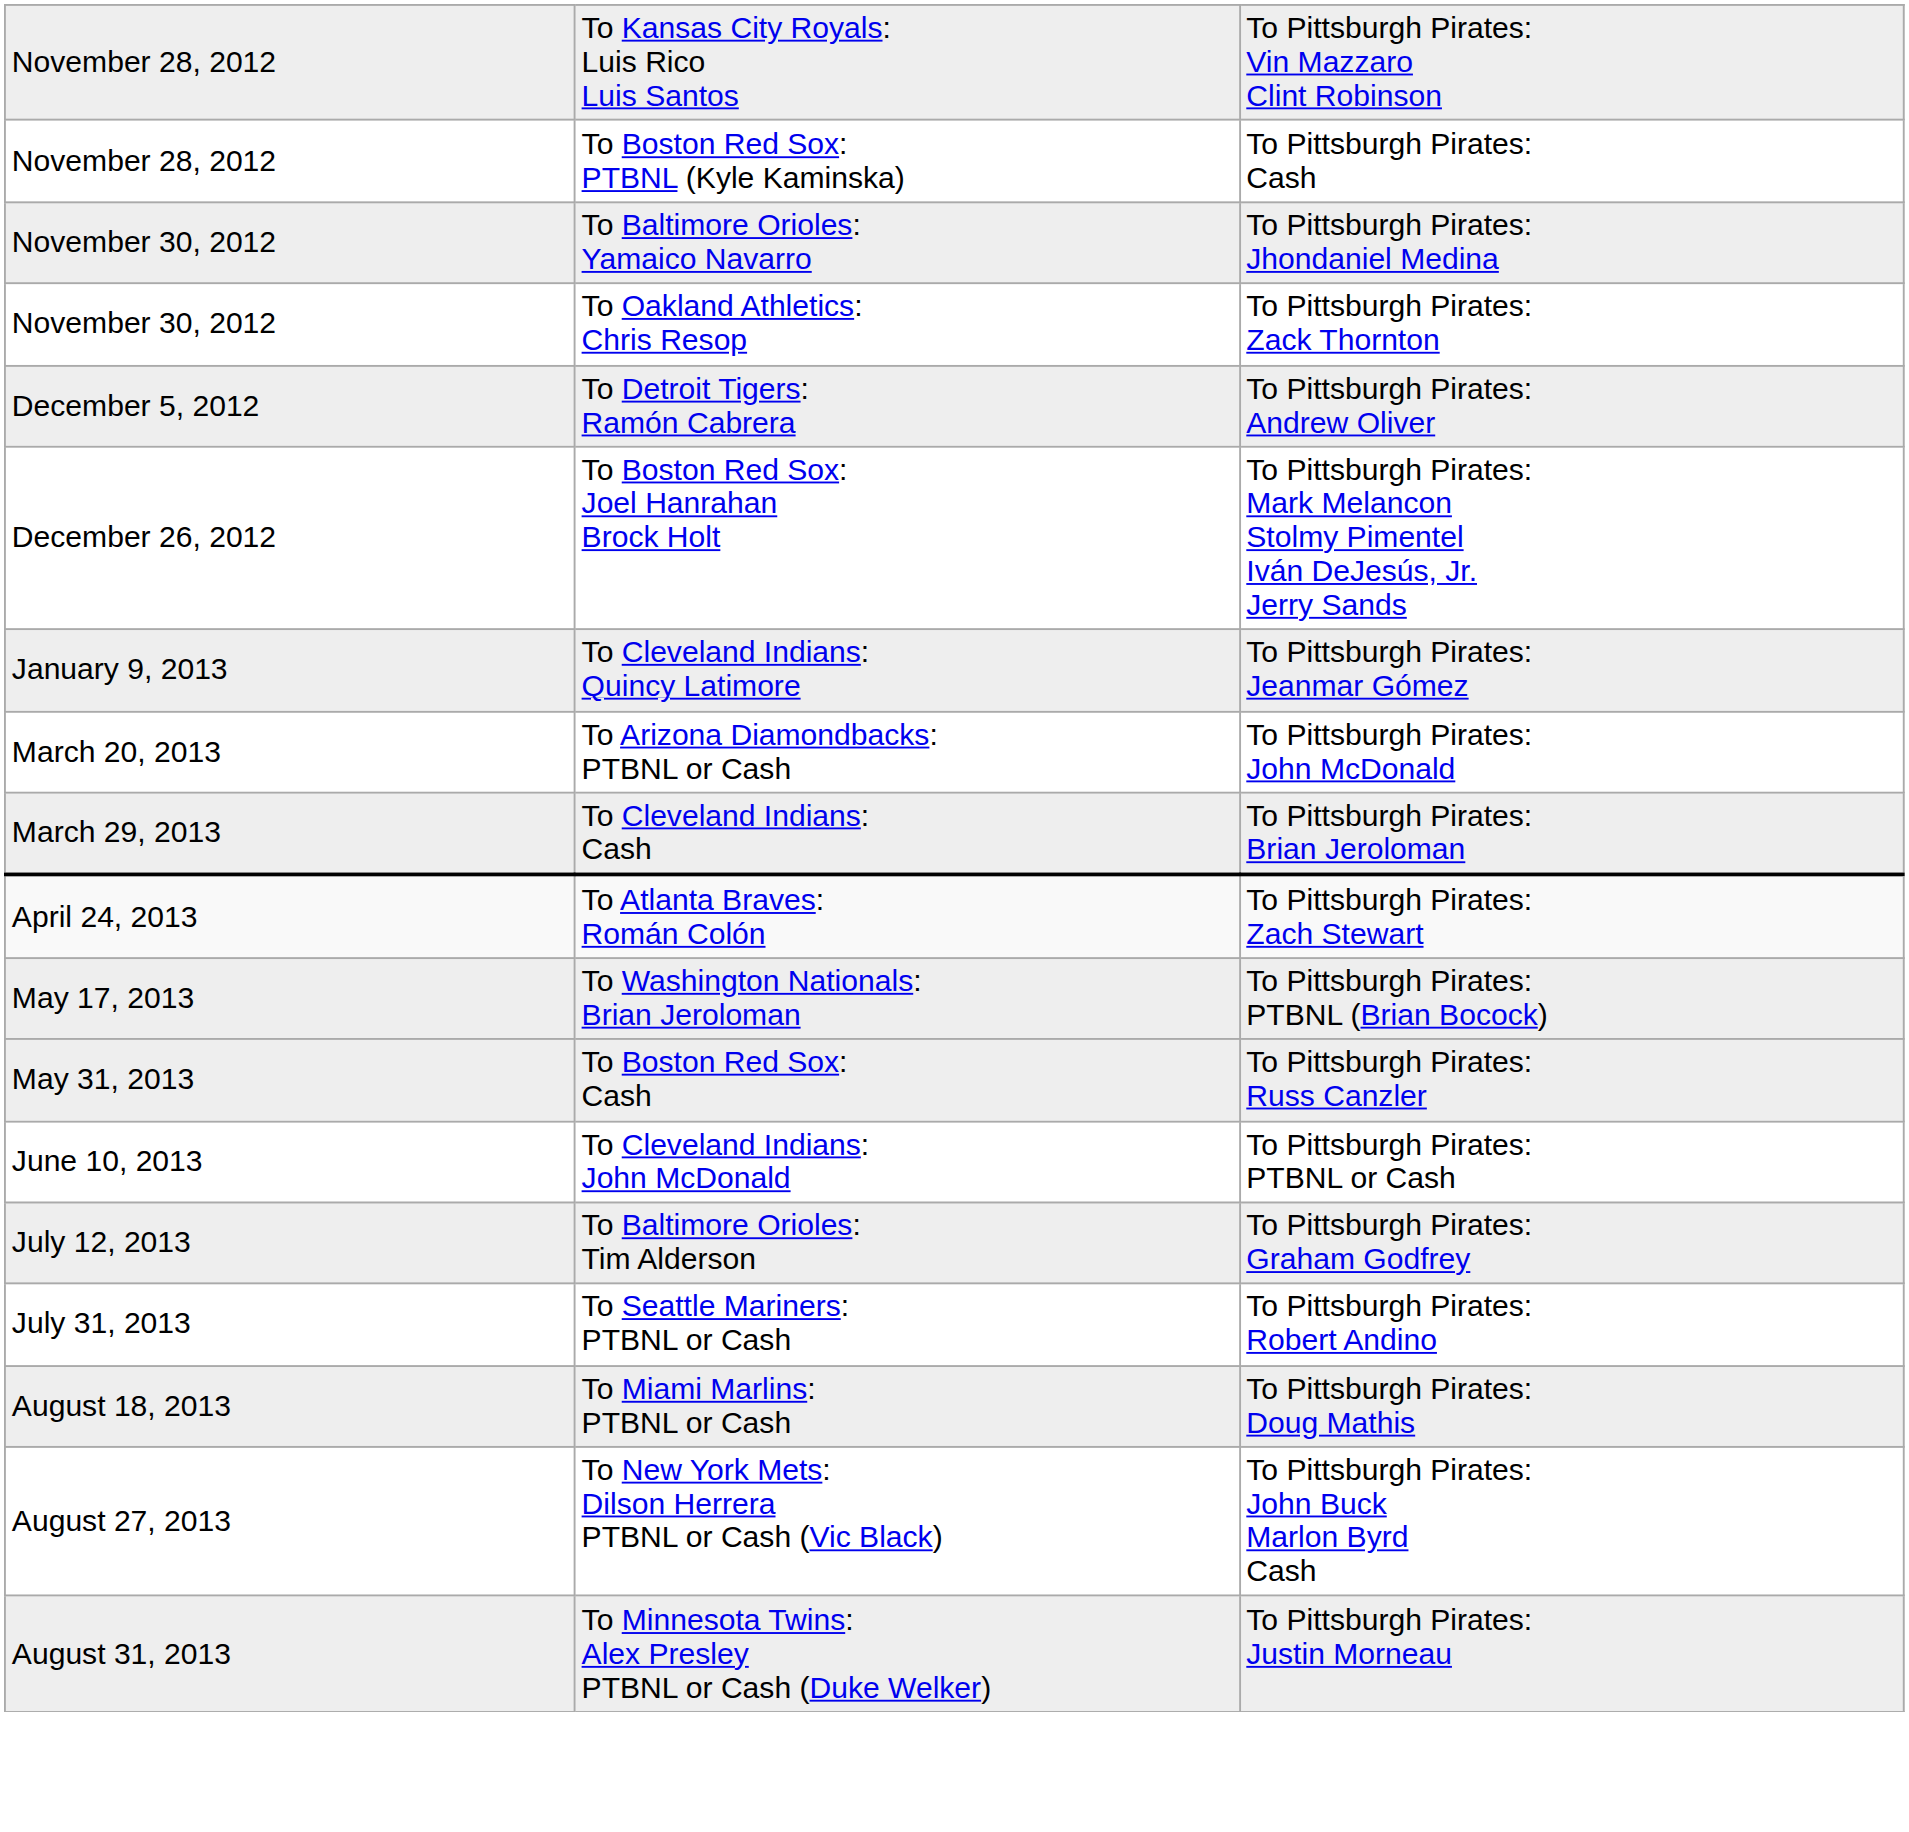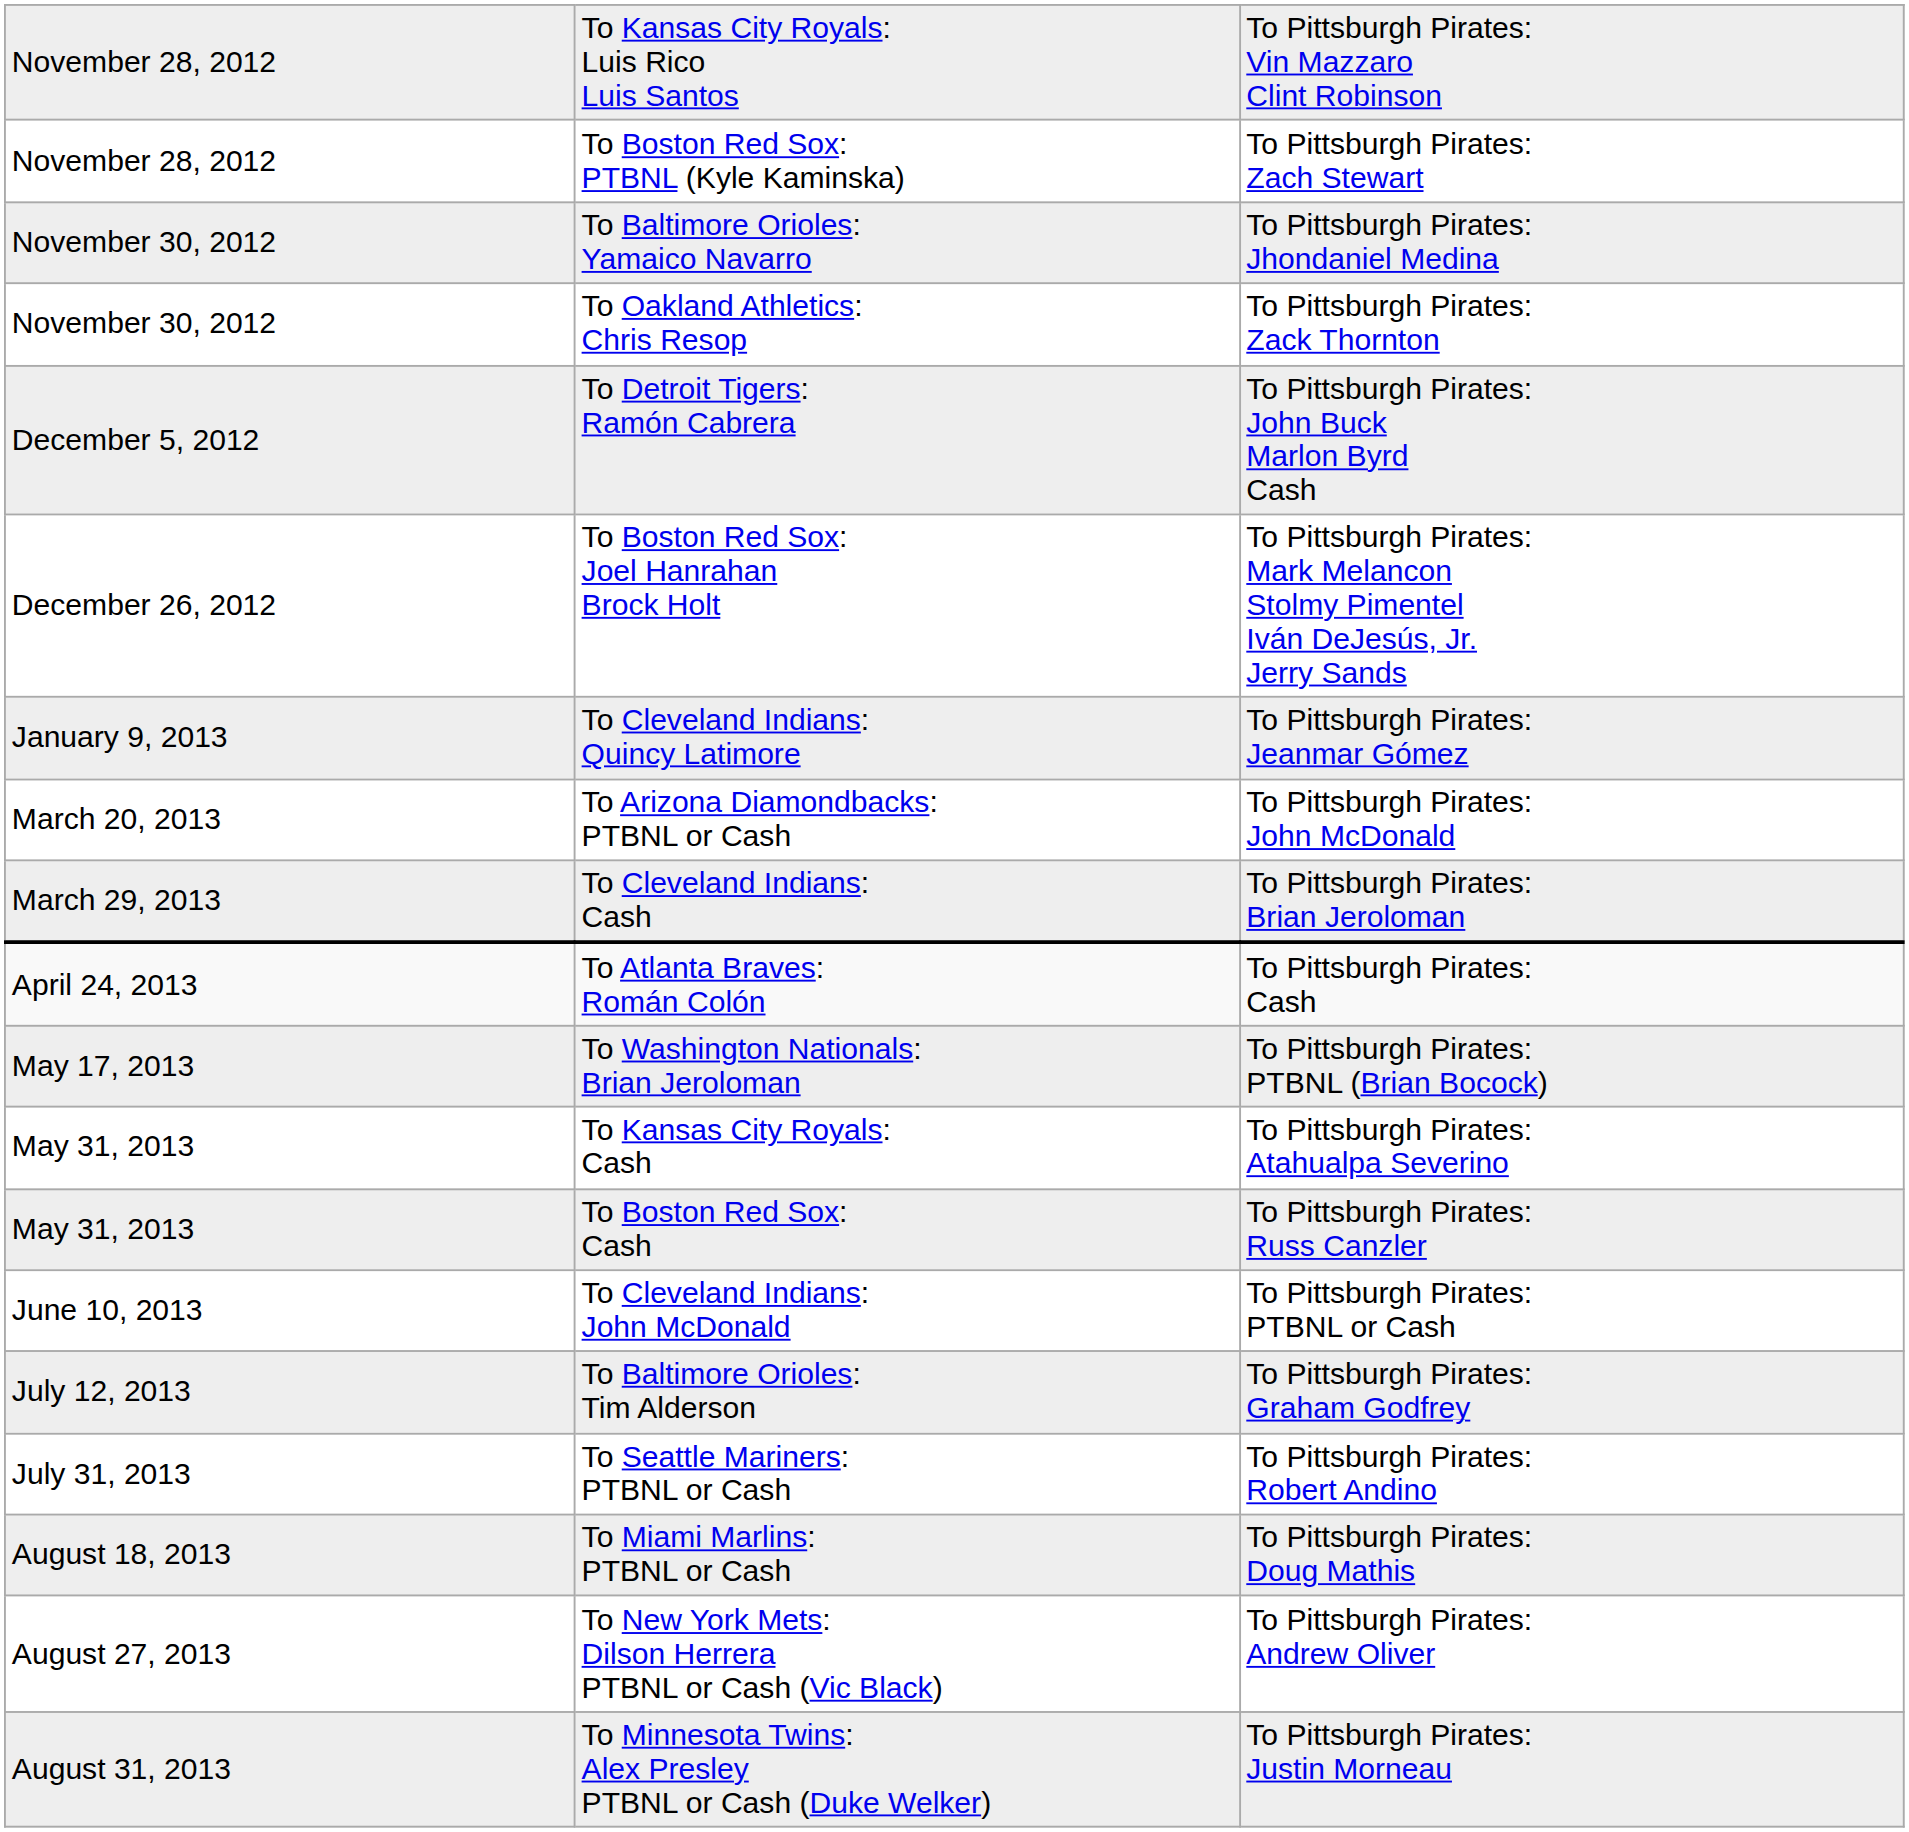 <table class="wikitable" style="border:1px solid #999999; width:80%;">
 <tr bgcolor="eeeeee">
 <td style="width:30%;">November 28, 2012</td>
 <td style="width:35%;" valign="top">To <a href='#'>Kansas City Royals</a>:<br>Luis Rico<br><a href='#'>Luis Santos</a></td>
 <td style="width:35%;" valign="top">To Pittsburgh Pirates:<br><a href='#'>Vin Mazzaro</a><br><a href='#'>Clint Robinson</a></td>
 </tr>
 <tr bgcolor="ffffff">
 <td style="width:30%;">November 28, 2012</td>
 <td style="width:35%;" valign="top">To <a href='#'>Boston Red Sox</a>:<br><a href='#'>PTBNL</a> (Kyle Kaminska)</td>
-<td style="width:35%;" valign="top">To Pittsburgh Pirates:<br>Cash</td>
+<td style="width:35%;" valign="top">To Pittsburgh Pirates:<br><a href='#'>Zach Stewart</a></td>
 </tr>
 <tr bgcolor="eeeeee">
 <td style="width:30%;">November 30, 2012</td>
 <td style="width:35%;" valign="top">To <a href='#'>Baltimore Orioles</a>:<br><a href='#'>Yamaico Navarro</a></td>
 <td style="width:35%;" valign="top">To Pittsburgh Pirates:<br><a href='#'>Jhondaniel Medina</a></td>
 </tr>
 <tr bgcolor="ffffff">
 <td style="width:30%;">November 30, 2012 </td>
 <td style="width:35%;" valign="top">To <a href='#'>Oakland Athletics</a>:<br><a href='#'>Chris Resop</a></td>
 <td style="width:35%;" valign="top">To Pittsburgh Pirates:<br><a href='#'>Zack Thornton</a></td>
 </tr>
 <tr bgcolor="eeeeee">
 <td style="width:30%;">December 5, 2012 </td>
 <td style="width:35%;" valign="top">To <a href='#'>Detroit Tigers</a>:<br><a href='#'>Ramón Cabrera</a></td>
-<td style="width:35%;" valign="top">To Pittsburgh Pirates:<br><a href='#'>Andrew Oliver</a></td>
+<td style="width:35%;" valign="top">To Pittsburgh Pirates:<br><a href='#'>John Buck</a><br><a href='#'>Marlon Byrd</a><br>Cash</td>
 </tr>
 <tr bgcolor="ffffff">
 <td style="width:30%;">December 26, 2012</td>
 <td style="width:35%;" valign="top">To <a href='#'>Boston Red Sox</a>:<br><a href='#'>Joel Hanrahan</a><br><a href='#'>Brock Holt</a></td>
 <td style="width:35%;" valign="top">To Pittsburgh Pirates:<br><a href='#'>Mark Melancon</a><br><a href='#'>Stolmy Pimentel</a><br><a href='#'>Iván DeJesús, Jr.</a><br><a href='#'>Jerry Sands</a></td>
 </tr>
 <tr bgcolor="eeeeee">
 <td style="width:30%;">January 9, 2013</td>
 <td style="width:35%;" valign="top">To <a href='#'>Cleveland Indians</a>:<br><a href='#'>Quincy Latimore</a></td>
 <td style="width:35%;" valign="top">To Pittsburgh Pirates:<br><a href='#'>Jeanmar Gómez</a></td>
 </tr>
 <tr bgcolor="ffffff">
 <td style="width:30%;">March 20, 2013</td>
 <td style="width:35%;" valign="top">To <a href='#'>Arizona Diamondbacks</a>:<br>PTBNL or Cash</td>
 <td style="width:35%;" valign="top">To Pittsburgh Pirates:<br><a href='#'>John McDonald</a></td>
 </tr>
 <tr bgcolor="eeeeee">
 <td style="width:30%;">March 29, 2013</td>
 <td style="width:35%;" valign="top">To <a href='#'>Cleveland Indians</a>:<br>Cash</td>
 <td style="width:35%;" valign="top">To Pittsburgh Pirates:<br><a href='#'>Brian Jeroloman</a></td>
 </tr>
 <tr style="border-top:2px solid #000000;">
 <td style="width:30%;">April 24, 2013</td>
 <td style="width:35%;" valign="top">To <a href='#'>Atlanta Braves</a>:<br><a href='#'>Román Colón</a></td>
-<td style="width:35%;" valign="top">To Pittsburgh Pirates:<br><a href='#'>Zach Stewart</a></td>
+<td style="width:35%;" valign="top">To Pittsburgh Pirates:<br>Cash</td>
 </tr>
 <tr bgcolor="eeeeee">
 <td style="width:30%;">May 17, 2013</td>
 <td style="width:35%;" valign="top">To <a href='#'>Washington Nationals</a>:<br><a href='#'>Brian Jeroloman</a></td>
 <td style="width:35%;" valign="top">To Pittsburgh Pirates:<br>PTBNL (<a href='#'>Brian Bocock</a>)</td>
+</tr>
+<tr bgcolor="ffffff">
+<td style="width:30%;">May 31, 2013</td>
+<td style="width:35%;" valign="top">To <a href='#'>Kansas City Royals</a>:<br>Cash</td>
+<td style="width:35%;" valign="top">To Pittsburgh Pirates:<br><a href='#'>Atahualpa Severino</a></td>
 </tr>
 <tr bgcolor="eeeeee">
 <td style="width:30%;">May 31, 2013</td>
 <td style="width:35%;" valign="top">To <a href='#'>Boston Red Sox</a>:<br>Cash</td>
 <td style="width:35%;" valign="top">To Pittsburgh Pirates:<br><a href='#'>Russ Canzler</a></td>
 </tr>
 <tr bgcolor="ffffff">
 <td style="width:30%;">June 10, 2013</td>
 <td style="width:35%;" valign="top">To <a href='#'>Cleveland Indians</a>:<br><a href='#'>John McDonald</a></td>
 <td style="width:35%;" valign="top">To Pittsburgh Pirates:<br>PTBNL or Cash</td>
 </tr>
 <tr bgcolor="eeeeee">
 <td style="width:30%;">July 12, 2013</td>
 <td style="width:35%;" valign="top">To <a href='#'>Baltimore Orioles</a>:<br>Tim Alderson</td>
 <td style="width:35%;" valign="top">To Pittsburgh Pirates:<br><a href='#'>Graham Godfrey</a></td>
 </tr>
 <tr bgcolor="ffffff">
 <td style="width:30%;">July 31, 2013</td>
 <td style="width:35%;" valign="top">To <a href='#'>Seattle Mariners</a>:<br>PTBNL or Cash</td>
 <td style="width:35%;" valign="top">To Pittsburgh Pirates:<br><a href='#'>Robert Andino</a></td>
 </tr>
 <tr bgcolor="eeeeee">
 <td style="width:30%;">August 18, 2013</td>
 <td style="width:35%;" valign="top">To <a href='#'>Miami Marlins</a>:<br>PTBNL or Cash</td>
 <td style="width:35%;" valign="top">To Pittsburgh Pirates:<br><a href='#'>Doug Mathis</a></td>
 </tr>
 <tr bgcolor="ffffff">
 <td style="width:30%;">August 27, 2013</td>
 <td style="width:35%;" valign="top">To <a href='#'>New York Mets</a>:<br><a href='#'>Dilson Herrera</a><br>PTBNL or Cash (<a href='#'>Vic Black</a>)</td>
-<td style="width:35%;" valign="top">To Pittsburgh Pirates:<br><a href='#'>John Buck</a><br><a href='#'>Marlon Byrd</a><br>Cash</td>
+<td style="width:35%;" valign="top">To Pittsburgh Pirates:<br><a href='#'>Andrew Oliver</a></td>
 </tr>
 <tr bgcolor="eeeeee">
 <td style="width:30%;">August 31, 2013</td>
 <td style="width:35%;" valign="top">To <a href='#'>Minnesota Twins</a>:<br><a href='#'>Alex Presley</a><br>PTBNL or Cash (<a href='#'>Duke Welker</a>)</td>
 <td style="width:35%;" valign="top">To Pittsburgh Pirates:<br><a href='#'>Justin Morneau</a></td>
 </tr>
 </table>
